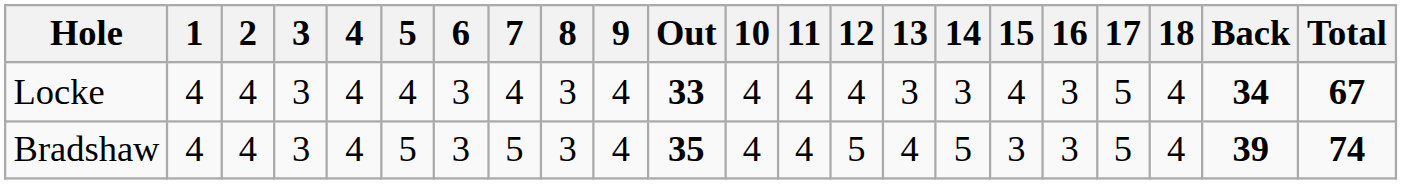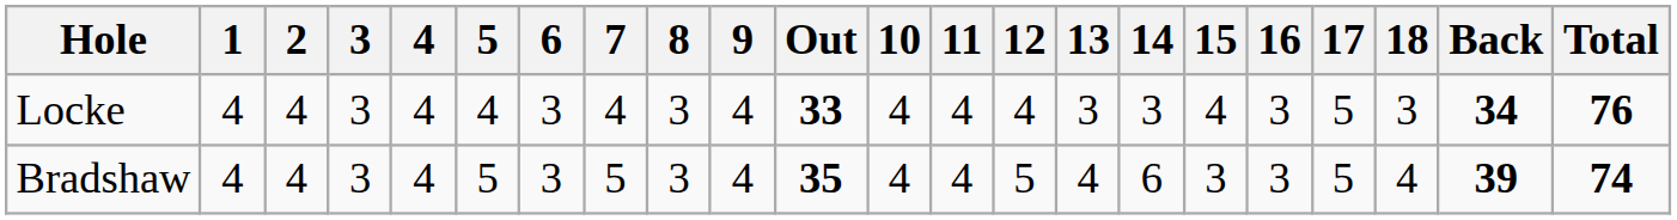 <table class="wikitable" style="text-align:center">
 <tr>
 <th>Hole</th>
 <th> 1 </th>
 <th> 2 </th>
 <th> 3 </th>
 <th> 4 </th>
 <th> 5 </th>
 <th> 6 </th>
 <th> 7 </th>
 <th> 8 </th>
 <th> 9 </th>
 <th>Out</th>
 <th>10</th>
 <th>11</th>
 <th>12</th>
 <th>13</th>
 <th>14</th>
 <th>15</th>
 <th>16</th>
 <th>17</th>
 <th>18</th>
 <th>Back</th>
 <th>Total</th>
 </tr>
 <tr>
 <td align=left> Locke</td>
 <td>4</td>
 <td>4</td>
 <td>3</td>
 <td>4</td>
 <td>4</td>
 <td>3</td>
 <td>4</td>
 <td>3</td>
 <td>4</td>
 <td><strong>33</strong></td>
 <td>4</td>
 <td>4</td>
 <td>4</td>
 <td>3</td>
 <td>3</td>
 <td>4</td>
 <td>3</td>
 <td>5</td>
-<td>4</td>
+<td>3</td>
 <td><strong>34</strong></td>
-<td><strong>67</strong></td>
+<td><strong>76</strong></td>
 </tr>
 <tr>
 <td align=left> Bradshaw</td>
 <td>4</td>
 <td>4</td>
 <td>3</td>
 <td>4</td>
 <td>5</td>
 <td>3</td>
 <td>5</td>
 <td>3</td>
 <td>4</td>
 <td><strong>35</strong></td>
 <td>4</td>
 <td>4</td>
 <td>5</td>
 <td>4</td>
-<td>5</td>
+<td>6</td>
 <td>3</td>
 <td>3</td>
 <td>5</td>
 <td>4</td>
 <td><strong>39</strong></td>
 <td><strong>74</strong></td>
 </tr>
 </table>
